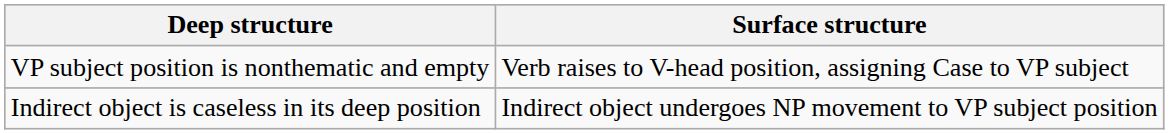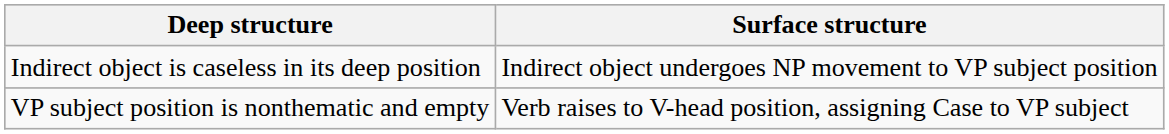 <table class="wikitable">
 <tr>
 <th>Deep structure</th>
 <th>Surface structure</th>
 </tr>
 <tr>
+<td>Indirect object is caseless in its deep position</td>
+<td>Indirect object undergoes NP movement to VP subject position</td>
+</tr>
+<tr>
 <td>VP subject position is nonthematic and empty</td>
 <td>Verb raises to V-head position, assigning Case to VP subject</td>
 </tr>
-<tr>
-<td>Indirect object is caseless in its deep position</td>
-<td>Indirect object undergoes NP movement to VP subject position</td>
-</tr>
 </table>
